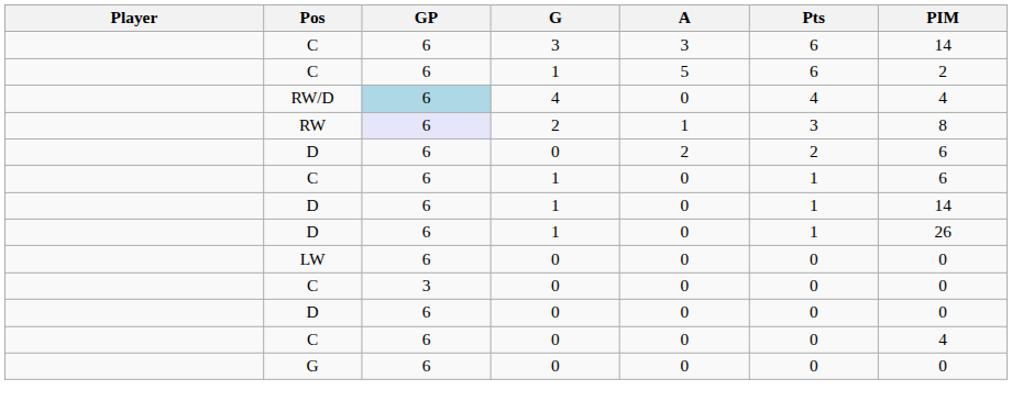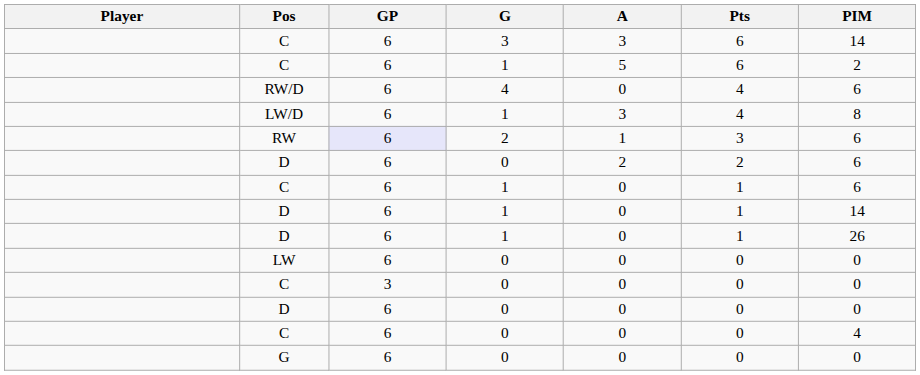 <table class="wikitable sortable" width="60%">
 <tr ALIGN="center">
 <th bgcolor="#DDDDFF" width="10%">Player</th>
 <th bgcolor="#DDDDFF" width="3%" title="Position">Pos</th>
 <th bgcolor="#DDDDFF" width="5%" title="Games played">GP</th>
 <th bgcolor="#DDDDFF" width="5%" title="Goals">G</th>
 <th bgcolor="#DDDDFF" width="5%" title="Assists">A</th>
 <th bgcolor="#DDDDFF" width="5%" title="Points">Pts</th>
 <th bgcolor="#DDDDFF" width="5%" title="Penalties in Minutes">PIM</th>
 </tr>
 <tr align="center">
 <td align="right"></td>
 <td>C</td>
 <td>6</td>
 <td>3</td>
 <td>3</td>
 <td>6</td>
 <td>14</td>
 </tr>
 <tr align="center">
 <td align="right"></td>
 <td>C</td>
 <td>6</td>
 <td>1</td>
 <td>5</td>
 <td>6</td>
 <td>2</td>
 </tr>
 <tr align="center">
 <td align="right"></td>
 <td>RW/D</td>
-<td style="background: lightblue;">6</td>
+<td>6</td>
 <td>4</td>
 <td>0</td>
 <td>4</td>
+<td>6</td>
+</tr>
+<tr align="center">
+<td align="right"></td>
+<td>LW/D</td>
+<td>6</td>
+<td>1</td>
+<td>3</td>
 <td>4</td>
+<td>8</td>
 </tr>
 <tr align="center">
 <td align="right"></td>
 <td>RW</td>
 <td style="background: lavender;">6</td>
 <td>2</td>
 <td>1</td>
 <td>3</td>
-<td>8</td>
+<td>6</td>
 </tr>
 <tr align="center">
 <td align="right"></td>
 <td>D</td>
 <td>6</td>
 <td>0</td>
 <td>2</td>
 <td>2</td>
 <td>6</td>
 </tr>
 <tr align="center">
 <td align="right"></td>
 <td>C</td>
 <td>6</td>
 <td>1</td>
 <td>0</td>
 <td>1</td>
 <td>6</td>
 </tr>
 <tr align="center">
 <td align="right"></td>
 <td>D</td>
 <td>6</td>
 <td>1</td>
 <td>0</td>
 <td>1</td>
 <td>14</td>
 </tr>
 <tr align="center">
 <td align="right"></td>
 <td>D</td>
 <td>6</td>
 <td>1</td>
 <td>0</td>
 <td>1</td>
 <td>26</td>
 </tr>
 <tr align="center">
 <td align="right"></td>
 <td>LW</td>
 <td>6</td>
 <td>0</td>
 <td>0</td>
 <td>0</td>
 <td>0</td>
 </tr>
 <tr align="center">
 <td align="right"></td>
 <td>C</td>
 <td>3</td>
 <td>0</td>
 <td>0</td>
 <td>0</td>
 <td>0</td>
 </tr>
 <tr align="center">
 <td align="right"></td>
 <td>D</td>
 <td>6</td>
 <td>0</td>
 <td>0</td>
 <td>0</td>
 <td>0</td>
 </tr>
 <tr align="center">
 <td align="right"></td>
 <td>C</td>
 <td>6</td>
 <td>0</td>
 <td>0</td>
 <td>0</td>
 <td>4</td>
 </tr>
 <tr align="center">
 <td align="right"></td>
 <td>G</td>
 <td>6</td>
 <td>0</td>
 <td>0</td>
 <td>0</td>
 <td>0</td>
 </tr>
 </table>
